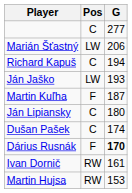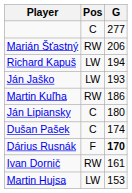 <table class="wikitable" style="text-align:center;">
 <tr>
 <th>Player</th>
 <th>Pos</th>
 <th>G</th>
 </tr>
 <tr>
 <td align="left"></td>
 <td>C</td>
 <td>277</td>
 </tr>
 <tr>
 <td align="left"> <a href='#'>Marián Šťastný</a></td>
-<td>LW</td>
+<td>RW</td>
 <td>206</td>
 </tr>
 <tr>
 <td align="left"> <a href='#'>Richard Kapuš</a></td>
-<td>C</td>
+<td>LW</td>
 <td>194</td>
 </tr>
 <tr>
 <td align="left"> <a href='#'>Ján Jaško</a></td>
 <td>LW</td>
 <td>193</td>
 </tr>
 <tr>
 <td align="left"> <a href='#'>Martin Kuľha</a></td>
-<td>F</td>
-<td>187</td>
+<td>RW</td>
+<td>186</td>
 </tr>
 <tr>
 <td align="left"> <a href='#'>Ján Lipiansky</a></td>
 <td>C</td>
 <td>180</td>
 </tr>
 <tr>
 <td align="left"> <a href='#'>Dušan Pašek</a></td>
 <td>C</td>
 <td>174</td>
 </tr>
 <tr>
 <td align="left"> <a href='#'>Dárius Rusnák</a></td>
 <td>F</td>
 <td><strong>170</strong></td>
 </tr>
 <tr>
 <td align="left"> <a href='#'>Ivan Dornič</a></td>
 <td>RW</td>
 <td>161</td>
 </tr>
 <tr>
 <td align="left"> <a href='#'>Martin Hujsa</a></td>
-<td>RW</td>
+<td>LW</td>
 <td>153</td>
 </tr>
 </table>
